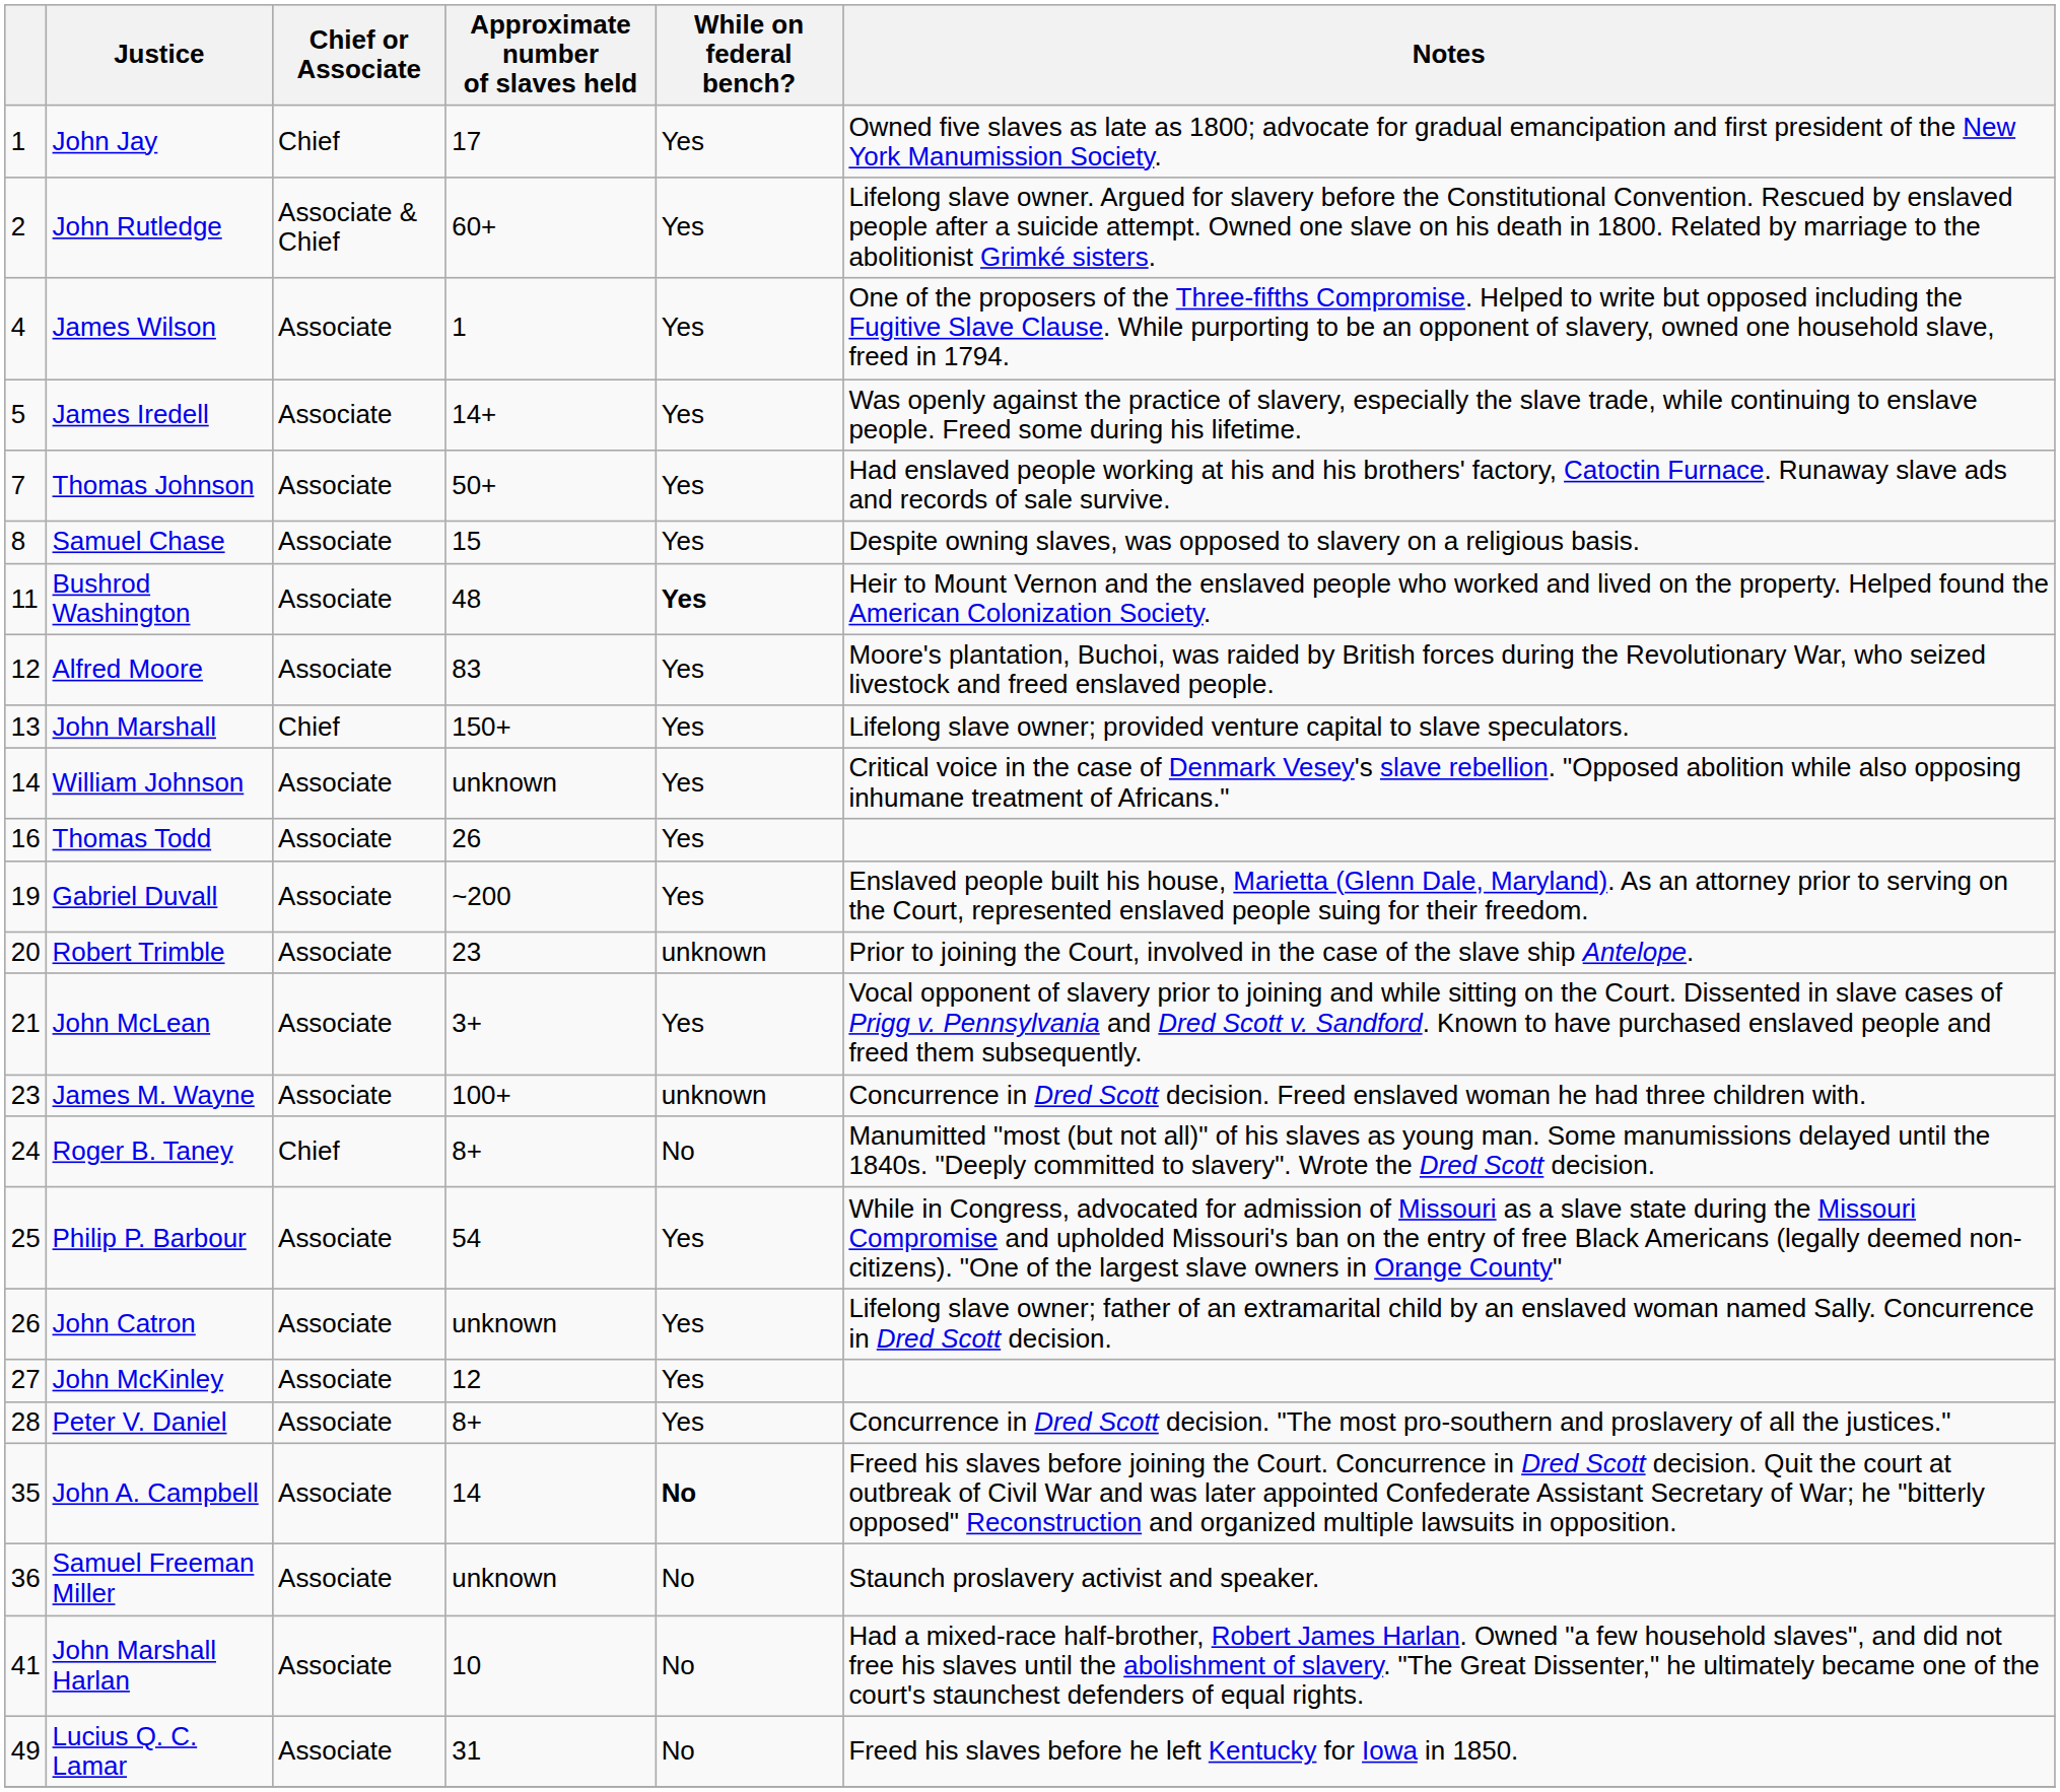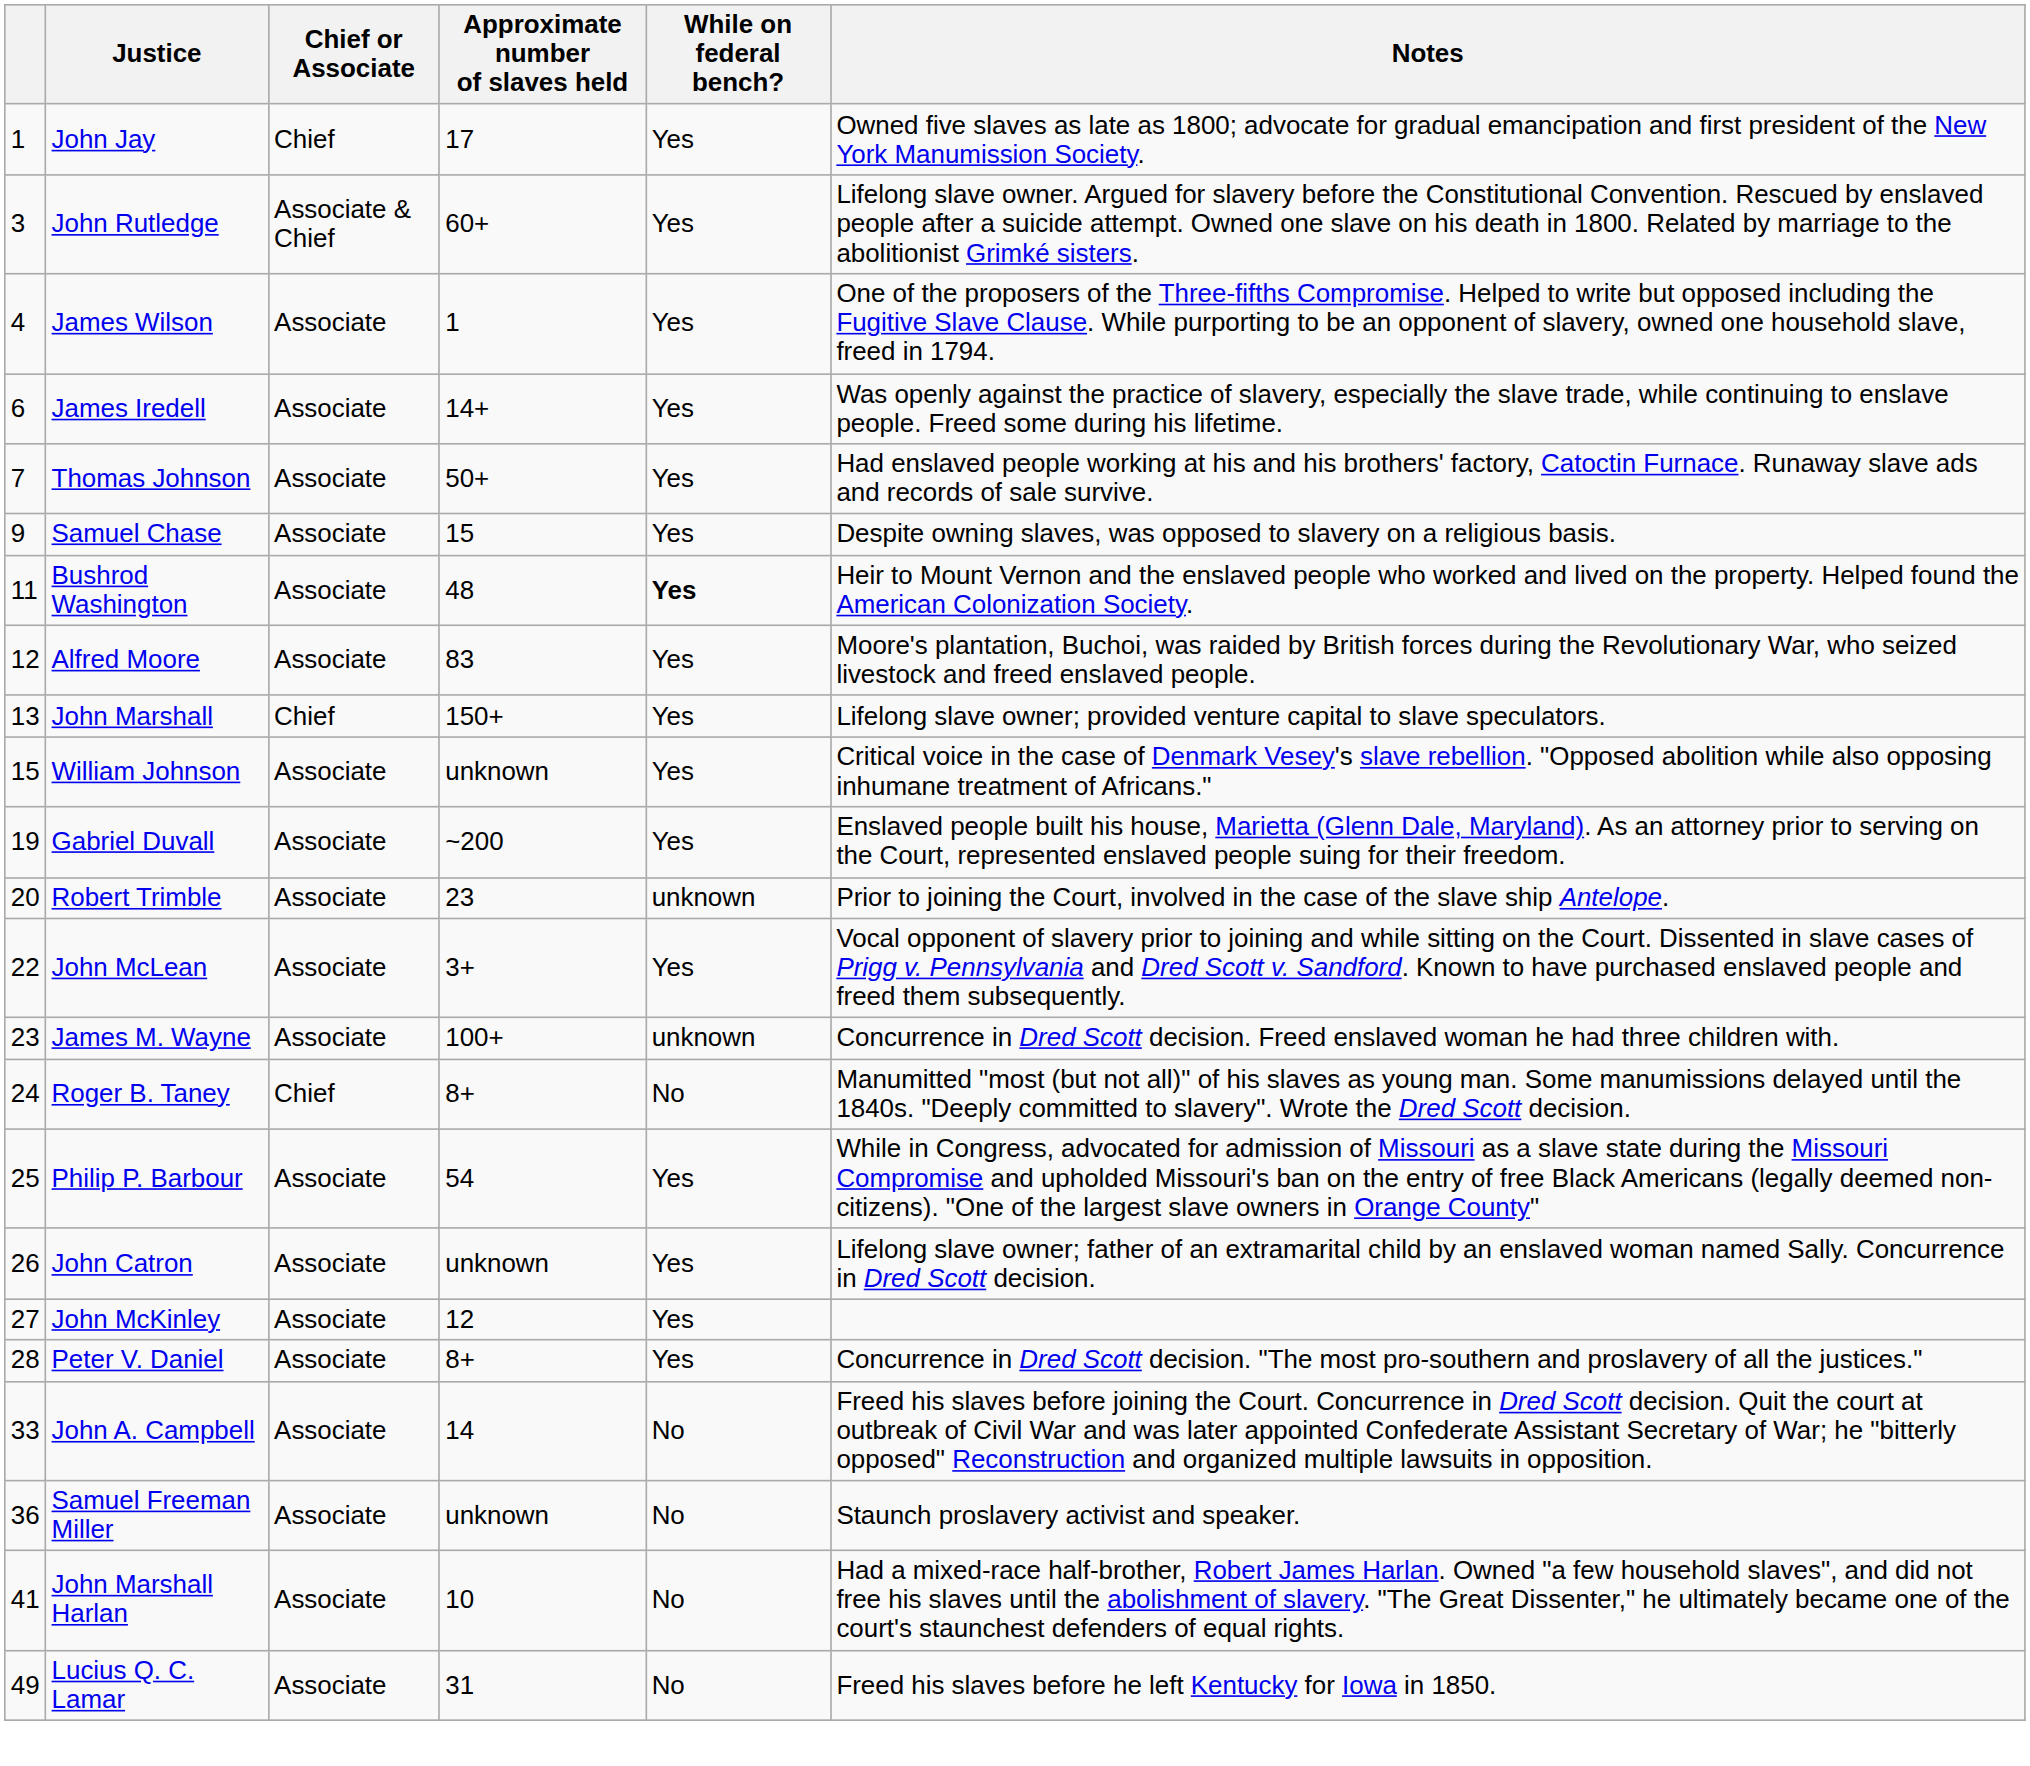 <table class="wikitable sortable">
 <tr>
 <th></th>
 <th scope="col" width="130px">Justice</th>
 <th>Chief or Associate</th>
 <th>Approximate number<br>of slaves held</th>
 <th>While on federal bench?</th>
 <th>Notes</th>
 </tr>
 <tr>
 <td>1</td>
 <td><a href='#'>John Jay</a></td>
 <td>Chief</td>
 <td>17</td>
 <td>Yes<br></td>
 <td>Owned five slaves as late as 1800; advocate for gradual emancipation and first president of the <a href='#'>New York Manumission Society</a>.</td>
 </tr>
 <tr>
-<td>2</td>
+<td>3</td>
 <td><a href='#'>John Rutledge</a></td>
 <td>Associate & Chief</td>
 <td>60+</td>
 <td>Yes<br></td>
 <td>Lifelong slave owner. Argued for slavery before the Constitutional Convention. Rescued by enslaved people after a suicide attempt. Owned one slave on his death in 1800. Related by marriage to the abolitionist <a href='#'>Grimké sisters</a>.</td>
 </tr>
 <tr>
 <td>4</td>
 <td><a href='#'>James Wilson</a></td>
 <td>Associate</td>
 <td>1</td>
 <td>Yes<br></td>
 <td>One of the proposers of the <a href='#'>Three-fifths Compromise</a>. Helped to write but opposed including the <a href='#'>Fugitive Slave Clause</a>. While purporting to be an opponent of slavery, owned one household slave, freed in 1794.</td>
 </tr>
 <tr>
-<td>5</td>
+<td>6</td>
 <td><a href='#'>James Iredell</a></td>
 <td>Associate</td>
 <td>14+</td>
 <td>Yes<br></td>
 <td>Was openly against the practice of slavery, especially the slave trade, while continuing to enslave people. Freed some during his lifetime.</td>
 </tr>
 <tr>
 <td>7</td>
 <td><a href='#'>Thomas Johnson</a></td>
 <td>Associate</td>
 <td>50+</td>
 <td>Yes<br></td>
 <td>Had enslaved people working at his and his brothers' factory, <a href='#'>Catoctin Furnace</a>. Runaway slave ads and records of sale survive.</td>
 </tr>
 <tr>
-<td>8</td>
+<td>9</td>
 <td><a href='#'>Samuel Chase</a></td>
 <td>Associate</td>
 <td>15</td>
 <td>Yes<br></td>
 <td>Despite owning slaves, was opposed to slavery on a religious basis.</td>
 </tr>
 <tr>
 <td>11</td>
 <td><a href='#'>Bushrod Washington</a></td>
 <td>Associate</td>
 <td>48</td>
 <td><strong>Yes<br></strong></td>
 <td>Heir to Mount Vernon and the enslaved people who worked and lived on the property. Helped found the <a href='#'>American Colonization Society</a>.</td>
 </tr>
 <tr>
 <td>12</td>
 <td><a href='#'>Alfred Moore</a></td>
 <td>Associate</td>
 <td>83</td>
 <td>Yes<br></td>
 <td>Moore's plantation, Buchoi, was raided by British forces during the Revolutionary War, who seized livestock and freed enslaved people.</td>
 </tr>
 <tr>
 <td>13</td>
 <td><a href='#'>John Marshall</a></td>
 <td>Chief</td>
 <td>150+</td>
 <td>Yes<br></td>
 <td>Lifelong slave owner; provided venture capital to slave speculators.</td>
 </tr>
 <tr>
-<td>14</td>
+<td>15</td>
 <td><a href='#'>William Johnson</a></td>
 <td>Associate</td>
 <td>unknown</td>
 <td>Yes<br></td>
 <td>Critical voice in the case of <a href='#'>Denmark Vesey</a>'s <a href='#'>slave rebellion</a>. "Opposed abolition while also opposing inhumane treatment of Africans."</td>
-</tr>
-<tr>
-<td>16</td>
-<td><a href='#'>Thomas Todd</a></td>
-<td>Associate</td>
-<td>26</td>
-<td>Yes<br></td>
-<td></td>
 </tr>
 <tr>
 <td>19</td>
 <td><a href='#'>Gabriel Duvall</a></td>
 <td>Associate</td>
 <td>~200</td>
 <td>Yes<br></td>
 <td>Enslaved people built his house, <a href='#'>Marietta (Glenn Dale, Maryland)</a>. As an attorney prior to serving on the Court, represented enslaved people suing for their freedom.</td>
 </tr>
 <tr>
 <td>20</td>
 <td><a href='#'>Robert Trimble</a></td>
 <td>Associate</td>
 <td>23</td>
 <td>unknown<br></td>
 <td>Prior to joining the Court, involved in the case of the slave ship <em><a href='#'>Antelope</a></em>.</td>
 </tr>
 <tr>
-<td>21</td>
+<td>22</td>
 <td><a href='#'>John McLean</a></td>
 <td>Associate</td>
 <td>3+</td>
 <td>Yes<br></td>
 <td>Vocal opponent of slavery prior to joining and while sitting on the Court. Dissented in slave cases of <em><a href='#'>Prigg v. Pennsylvania</a></em> and <em><a href='#'>Dred Scott v. Sandford</a></em>. Known to have purchased enslaved people and freed them subsequently.</td>
 </tr>
 <tr>
 <td>23</td>
 <td><a href='#'>James M. Wayne</a></td>
 <td>Associate</td>
 <td>100+</td>
 <td>unknown<br></td>
 <td>Concurrence in <em><a href='#'>Dred Scott</a></em> decision. Freed enslaved woman he had three children with.</td>
 </tr>
 <tr>
 <td>24</td>
 <td><a href='#'>Roger B. Taney</a></td>
 <td>Chief</td>
 <td>8+</td>
 <td>No<br></td>
 <td>Manumitted "most (but not all)" of his slaves as young man. Some manumissions delayed until the 1840s. "Deeply committed to slavery". Wrote the <em><a href='#'>Dred Scott</a></em> decision.</td>
 </tr>
 <tr>
 <td>25</td>
 <td><a href='#'>Philip P. Barbour</a></td>
 <td>Associate</td>
 <td>54</td>
 <td>Yes<br></td>
 <td>While in Congress, advocated for admission of <a href='#'>Missouri</a> as a slave state during the <a href='#'>Missouri Compromise</a> and upholded Missouri's ban on the entry of free Black Americans (legally deemed non-citizens). "One of the largest slave owners in <a href='#'>Orange County</a>"</td>
 </tr>
 <tr>
 <td>26</td>
 <td><a href='#'>John Catron</a></td>
 <td>Associate</td>
 <td>unknown</td>
 <td>Yes<br></td>
 <td>Lifelong slave owner; father of an extramarital child by an enslaved woman named Sally. Concurrence in <em><a href='#'>Dred Scott</a></em> decision.</td>
 </tr>
 <tr>
 <td>27</td>
 <td><a href='#'>John McKinley</a></td>
 <td>Associate</td>
 <td>12</td>
 <td>Yes<br></td>
 <td></td>
 </tr>
 <tr>
 <td>28</td>
 <td><a href='#'>Peter V. Daniel</a></td>
 <td>Associate</td>
 <td>8+</td>
 <td>Yes<br></td>
 <td>Concurrence in <em><a href='#'>Dred Scott</a></em> decision. "The most pro-southern and proslavery of all the justices."</td>
 </tr>
 <tr>
-<td>35</td>
+<td>33</td>
 <td><a href='#'>John A. Campbell</a></td>
 <td>Associate</td>
 <td>14</td>
-<td><strong>No<br></strong></td>
+<td>No<br></td>
 <td>Freed his slaves before joining the Court. Concurrence in <em><a href='#'>Dred Scott</a></em> decision. Quit the court at outbreak of Civil War and was later appointed Confederate Assistant Secretary of War; he "bitterly opposed" <a href='#'>Reconstruction</a> and organized multiple lawsuits in opposition.</td>
 </tr>
 <tr>
 <td>36</td>
 <td><a href='#'>Samuel Freeman Miller</a></td>
 <td>Associate</td>
 <td>unknown</td>
 <td>No<br></td>
 <td>Staunch proslavery activist and speaker.</td>
 </tr>
 <tr>
 <td>41</td>
 <td><a href='#'>John Marshall Harlan</a></td>
 <td>Associate</td>
 <td>10</td>
 <td>No<br></td>
 <td>Had a mixed-race half-brother, <a href='#'>Robert James Harlan</a>. Owned "a few household slaves", and did not free his slaves until the <a href='#'>abolishment of slavery</a>. "The Great Dissenter," he ultimately became one of the court's staunchest defenders of equal rights.</td>
 </tr>
 <tr>
 <td>49</td>
 <td><a href='#'>Lucius Q. C. Lamar</a></td>
 <td>Associate</td>
 <td>31</td>
 <td>No<br></td>
 <td>Freed his slaves before he left <a href='#'>Kentucky</a> for <a href='#'>Iowa</a> in 1850.</td>
 </tr>
 <tr>
 </tr>
 </table>
